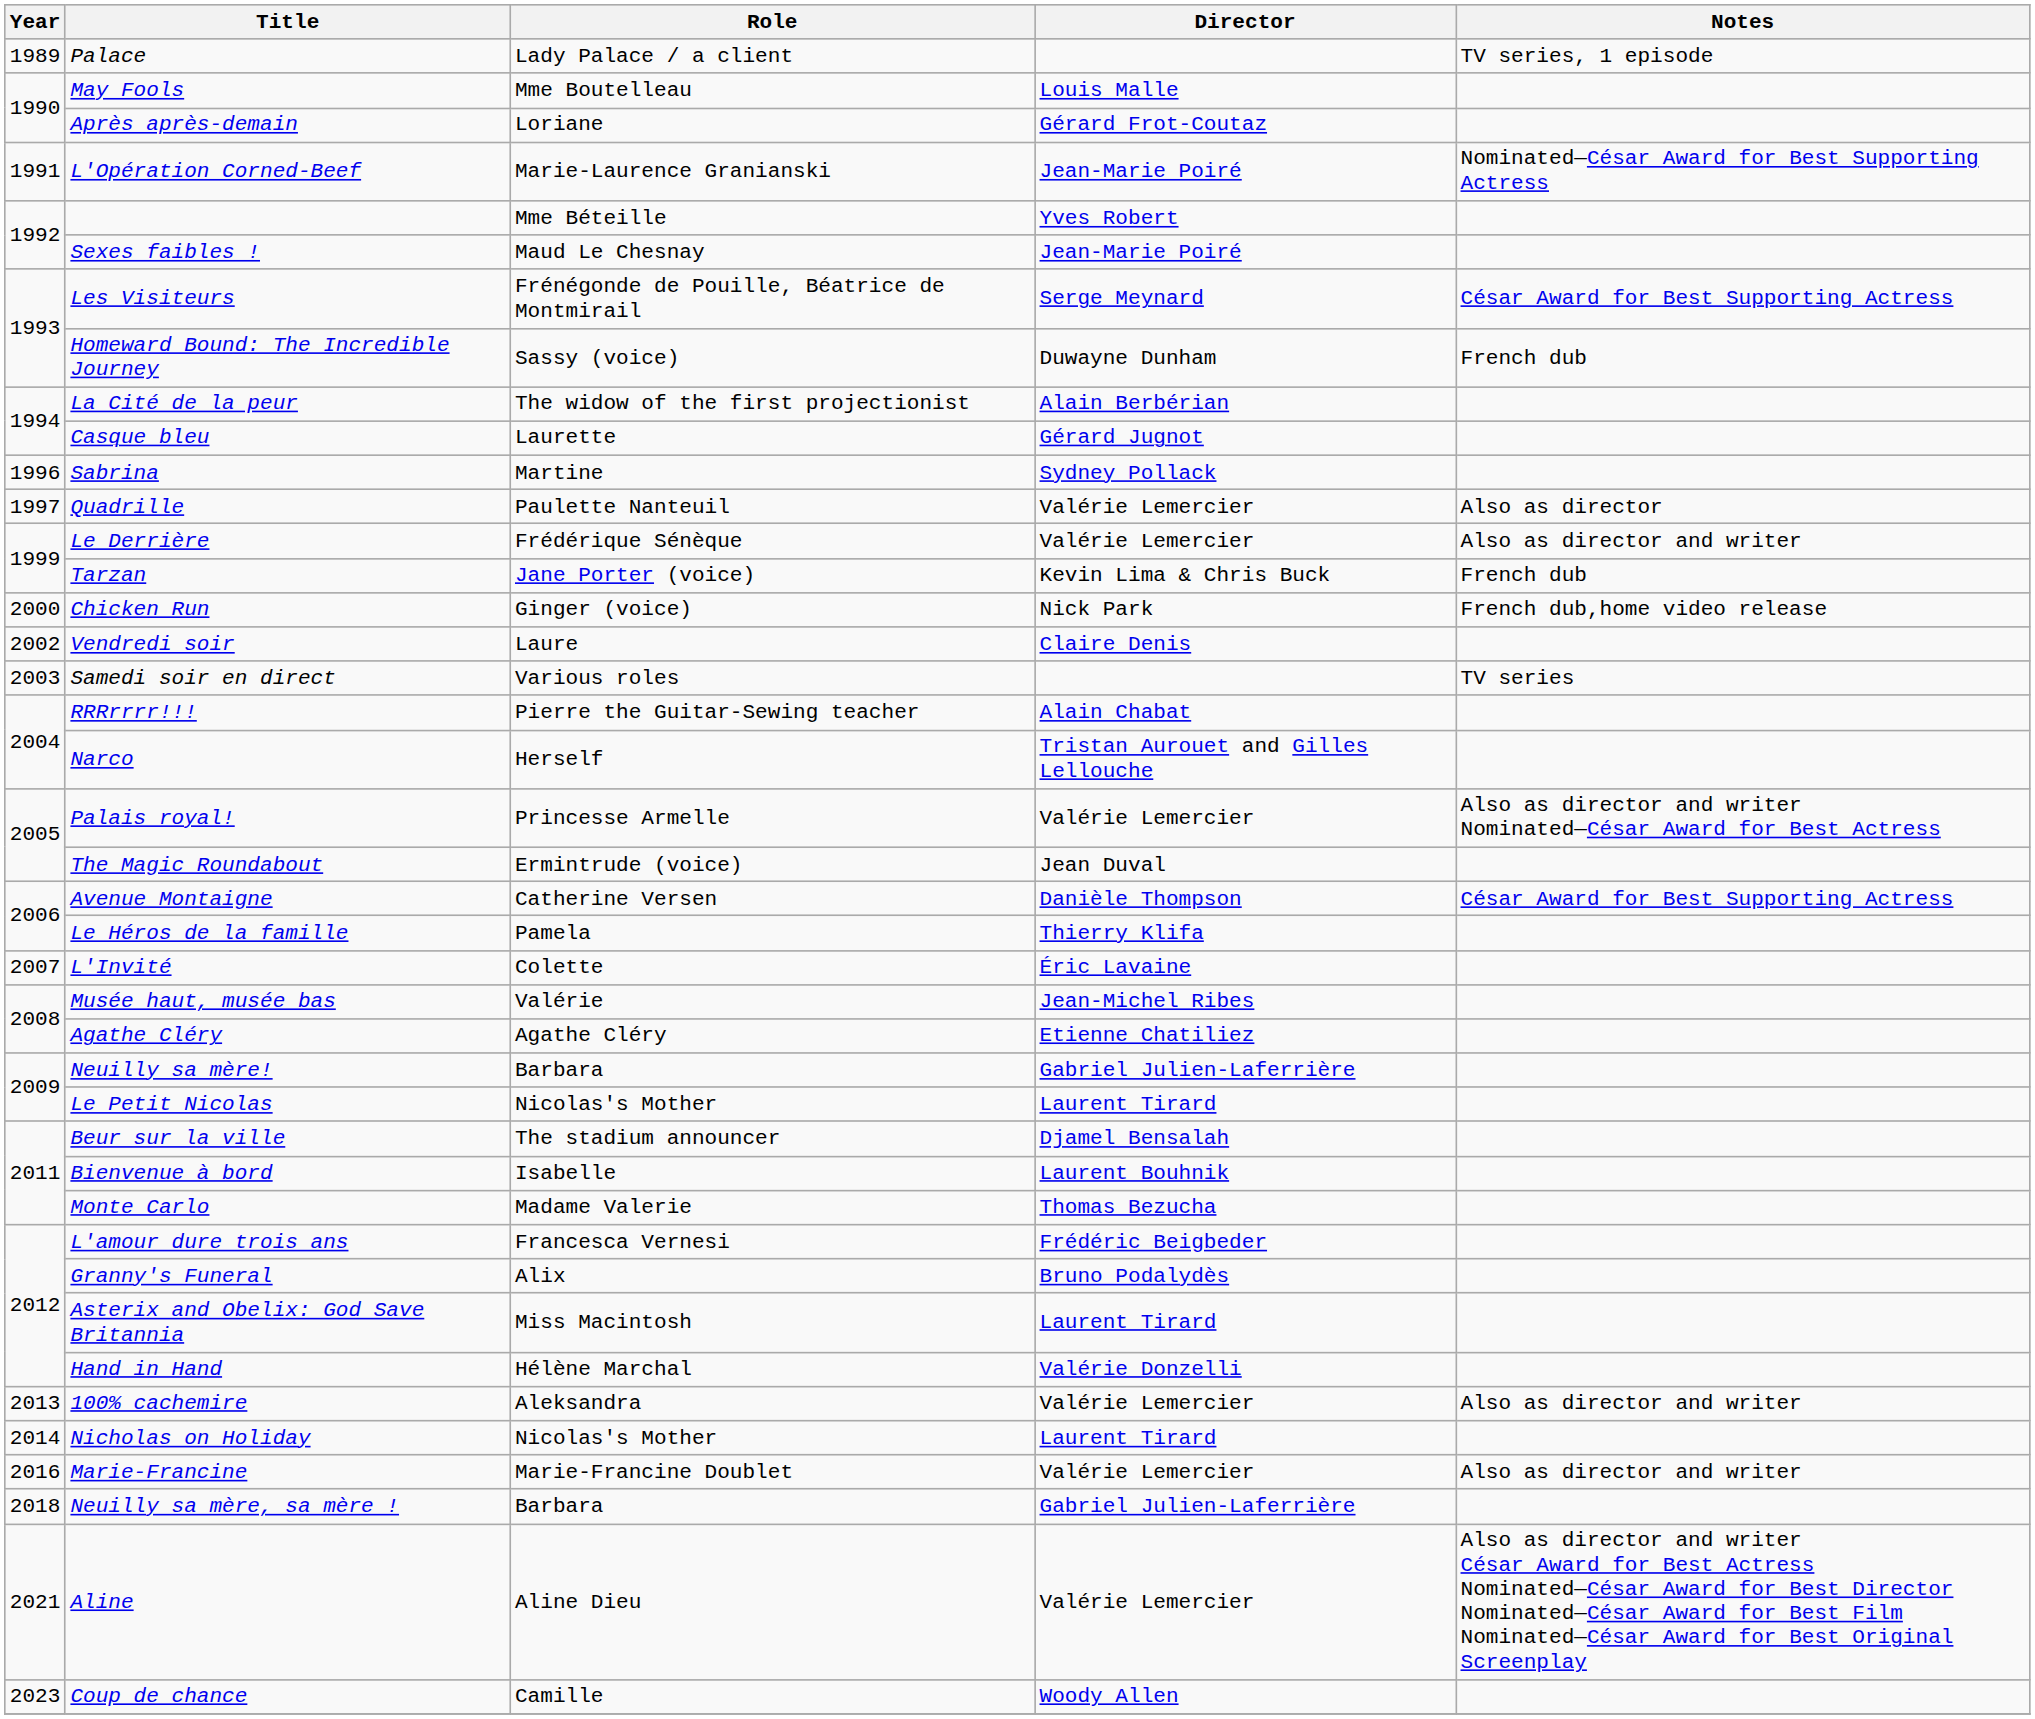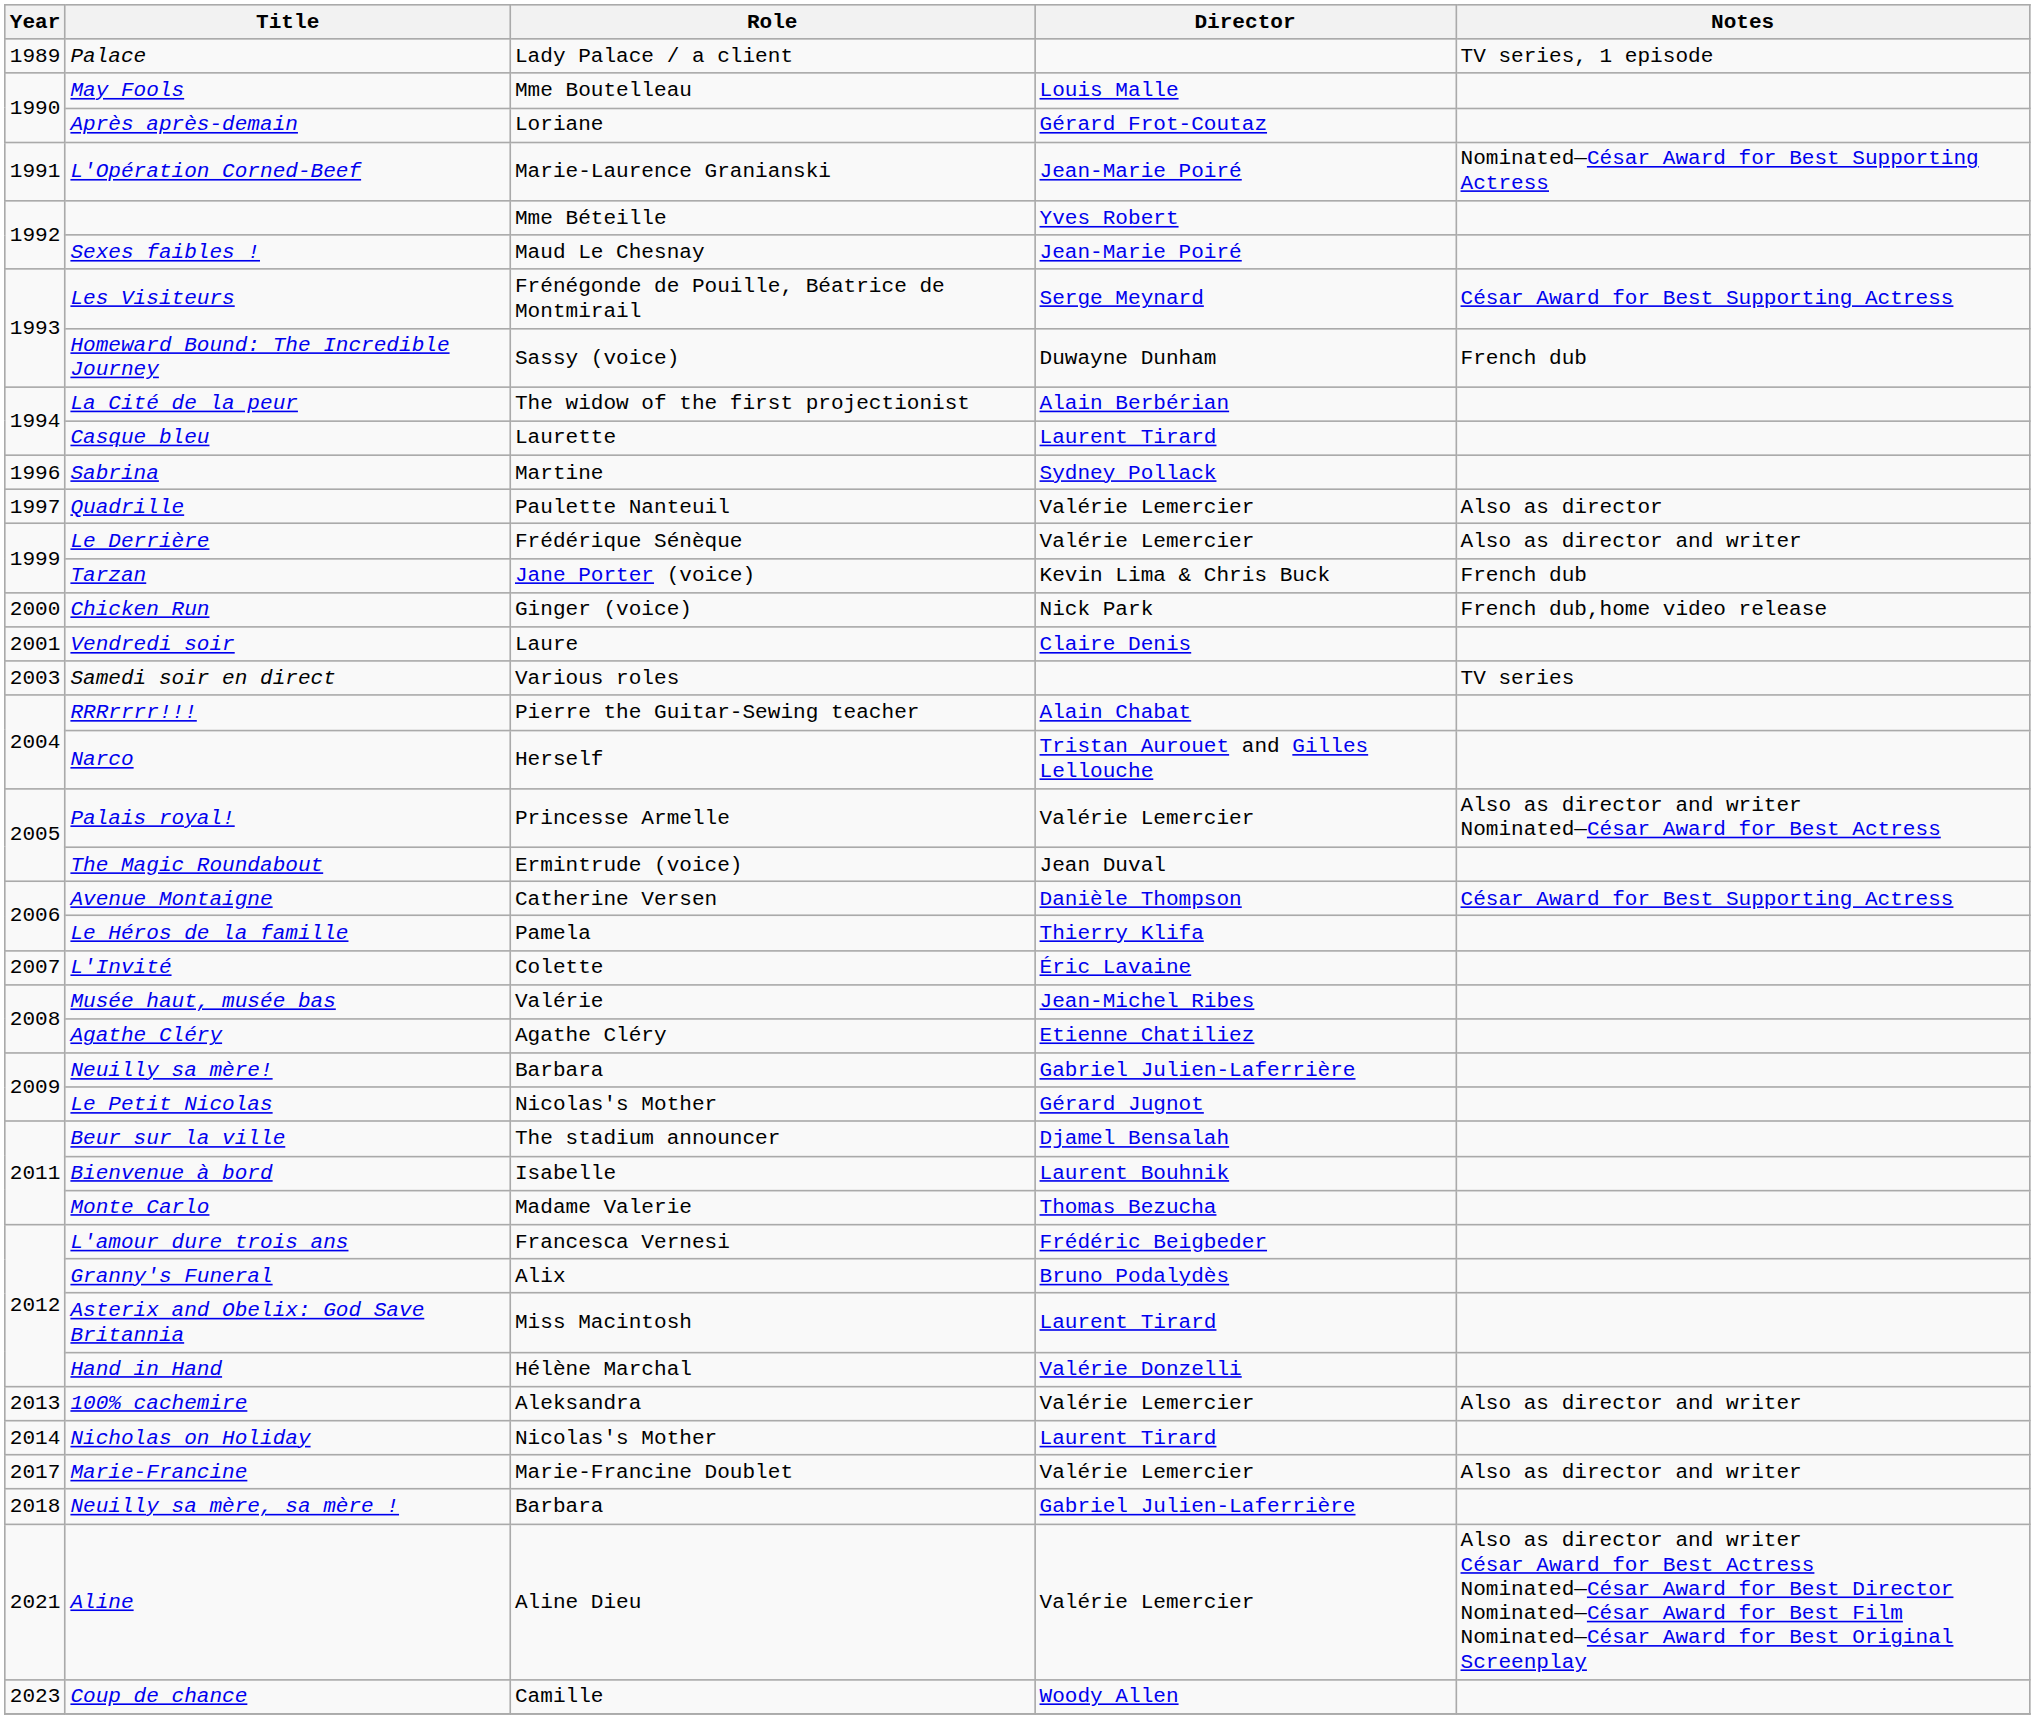 <table class="wikitable sortable">
 <tr>
 <th>Year</th>
 <th>Title</th>
 <th>Role</th>
 <th>Director</th>
 <th class="unsortable">Notes</th>
 </tr>
 <tr>
 <td>1989</td>
 <td><em>Palace</em></td>
 <td>Lady Palace / a client</td>
 <td></td>
 <td>TV series, 1 episode</td>
 </tr>
 <tr>
 <td rowspan=2>1990</td>
 <td><em><a href='#'>May Fools</a></em></td>
 <td>Mme Boutelleau</td>
 <td><a href='#'>Louis Malle</a></td>
 <td></td>
 </tr>
 <tr>
 <td><em><a href='#'>Après après-demain</a></em></td>
 <td>Loriane</td>
 <td><a href='#'>Gérard Frot-Coutaz</a></td>
 <td></td>
 </tr>
 <tr>
 <td>1991</td>
 <td><em><a href='#'>L'Opération Corned-Beef</a></em></td>
 <td>Marie-Laurence Granianski</td>
 <td><a href='#'>Jean-Marie Poiré</a></td>
 <td>Nominated—<a href='#'>César Award for Best Supporting Actress</a></td>
 </tr>
 <tr>
 <td rowspan=2>1992</td>
 <td><em></em></td>
 <td>Mme Béteille</td>
 <td><a href='#'>Yves Robert</a></td>
 <td></td>
 </tr>
 <tr>
 <td><em><a href='#'>Sexes faibles !</a></em></td>
 <td>Maud Le Chesnay</td>
 <td><a href='#'>Jean-Marie Poiré</a></td>
 <td></td>
 </tr>
 <tr>
 <td rowspan="2">1993</td>
 <td><em><a href='#'>Les Visiteurs</a></em></td>
 <td>Frénégonde de Pouille, Béatrice de Montmirail</td>
 <td><a href='#'>Serge Meynard</a></td>
 <td><a href='#'>César Award for Best Supporting Actress</a></td>
 </tr>
 <tr>
 <td><em><a href='#'>Homeward Bound: The Incredible Journey</a></em></td>
 <td>Sassy (voice)</td>
 <td>Duwayne Dunham</td>
 <td>French dub</td>
 </tr>
 <tr>
 <td rowspan=2>1994</td>
 <td><em><a href='#'>La Cité de la peur</a></em></td>
 <td>The widow of the first projectionist</td>
 <td><a href='#'>Alain Berbérian</a></td>
 <td></td>
 </tr>
 <tr>
 <td><em><a href='#'>Casque bleu</a></em></td>
 <td>Laurette</td>
-<td><a href='#'>Gérard Jugnot</a></td>
+<td><a href='#'>Laurent Tirard</a></td>
 <td></td>
 </tr>
 <tr>
 <td>1996</td>
 <td><em><a href='#'>Sabrina</a></em></td>
 <td>Martine</td>
 <td><a href='#'>Sydney Pollack</a></td>
 <td></td>
 </tr>
 <tr>
 <td>1997</td>
 <td><em><a href='#'>Quadrille</a></em></td>
 <td>Paulette Nanteuil</td>
 <td>Valérie Lemercier</td>
 <td>Also as director</td>
 </tr>
 <tr>
 <td rowspan="2">1999</td>
 <td><em><a href='#'>Le Derrière</a></em></td>
 <td>Frédérique Sénèque</td>
 <td>Valérie Lemercier</td>
 <td>Also as director and writer</td>
 </tr>
 <tr>
 <td><em><a href='#'>Tarzan</a></em></td>
 <td><a href='#'>Jane Porter</a> (voice)</td>
 <td>Kevin Lima & Chris Buck</td>
 <td>French dub</td>
 </tr>
 <tr>
 <td>2000</td>
 <td><em><a href='#'>Chicken Run</a></em></td>
 <td>Ginger (voice)</td>
 <td>Nick Park</td>
 <td>French dub,home  video release</td>
 </tr>
 <tr>
-<td>2002</td>
+<td>2001</td>
 <td><em><a href='#'>Vendredi soir</a></em></td>
 <td>Laure</td>
 <td><a href='#'>Claire Denis</a></td>
 <td></td>
 </tr>
 <tr>
 <td>2003</td>
 <td><em>Samedi soir en direct</em></td>
 <td>Various roles</td>
 <td></td>
 <td>TV series</td>
 </tr>
 <tr>
 <td rowspan=2>2004</td>
 <td><em><a href='#'>RRRrrrr!!!</a></em></td>
 <td>Pierre the Guitar-Sewing teacher</td>
 <td><a href='#'>Alain Chabat</a></td>
 <td></td>
 </tr>
 <tr>
 <td><em><a href='#'>Narco</a></em></td>
 <td>Herself</td>
 <td><a href='#'>Tristan Aurouet</a> and <a href='#'>Gilles Lellouche</a></td>
 <td></td>
 </tr>
 <tr>
 <td rowspan="2">2005</td>
 <td><em><a href='#'>Palais royal!</a></em></td>
 <td>Princesse Armelle</td>
 <td>Valérie Lemercier</td>
 <td>Also as director and writer<br>Nominated—<a href='#'>César Award for Best Actress</a></td>
 </tr>
 <tr>
 <td><em><a href='#'>The Magic Roundabout</a></em></td>
 <td>Ermintrude  (voice)</td>
 <td>Jean Duval</td>
 </tr>
 <tr>
 <td rowspan=2>2006</td>
 <td><em><a href='#'>Avenue Montaigne</a></em></td>
 <td>Catherine Versen</td>
 <td><a href='#'>Danièle Thompson</a></td>
 <td><a href='#'>César Award for Best Supporting Actress</a></td>
 </tr>
 <tr>
 <td><em><a href='#'>Le Héros de la famille</a></em></td>
 <td>Pamela</td>
 <td><a href='#'>Thierry Klifa</a></td>
 <td></td>
 </tr>
 <tr>
 <td>2007</td>
 <td><em><a href='#'>L'Invité</a></em></td>
 <td>Colette</td>
 <td><a href='#'>Éric Lavaine</a></td>
 <td></td>
 </tr>
 <tr>
 <td rowspan=2>2008</td>
 <td><em><a href='#'>Musée haut, musée bas</a></em></td>
 <td>Valérie</td>
 <td><a href='#'>Jean-Michel Ribes</a></td>
 <td></td>
 </tr>
 <tr>
 <td><em><a href='#'>Agathe Cléry</a></em></td>
 <td>Agathe Cléry</td>
 <td><a href='#'>Etienne Chatiliez</a></td>
 <td></td>
 </tr>
 <tr>
 <td rowspan=2>2009</td>
 <td><em><a href='#'>Neuilly sa mère!</a></em></td>
 <td>Barbara</td>
 <td><a href='#'>Gabriel Julien-Laferrière</a></td>
 <td></td>
 </tr>
 <tr>
 <td><em><a href='#'>Le Petit Nicolas</a></em></td>
 <td>Nicolas's Mother</td>
-<td><a href='#'>Laurent Tirard</a></td>
+<td><a href='#'>Gérard Jugnot</a></td>
 <td></td>
 </tr>
 <tr>
 <td rowspan=3>2011</td>
 <td><em><a href='#'>Beur sur la ville</a></em></td>
 <td>The stadium announcer</td>
 <td><a href='#'>Djamel Bensalah</a></td>
 <td></td>
 </tr>
 <tr>
 <td><em><a href='#'>Bienvenue à bord</a></em></td>
 <td>Isabelle</td>
 <td><a href='#'>Laurent Bouhnik</a></td>
 <td></td>
 </tr>
 <tr>
 <td><em><a href='#'>Monte Carlo</a></em></td>
 <td>Madame Valerie</td>
 <td><a href='#'>Thomas Bezucha</a></td>
 <td></td>
 </tr>
 <tr>
 <td rowspan=4>2012</td>
 <td><em><a href='#'>L'amour dure trois ans</a></em></td>
 <td>Francesca Vernesi</td>
 <td><a href='#'>Frédéric Beigbeder</a></td>
 <td></td>
 </tr>
 <tr>
 <td><em><a href='#'>Granny's Funeral</a></em></td>
 <td>Alix</td>
 <td><a href='#'>Bruno Podalydès</a></td>
 <td></td>
 </tr>
 <tr>
 <td><em><a href='#'>Asterix and Obelix: God Save Britannia</a></em></td>
 <td>Miss Macintosh</td>
 <td><a href='#'>Laurent Tirard</a></td>
 <td></td>
 </tr>
 <tr>
 <td><em><a href='#'>Hand in Hand</a></em></td>
 <td>Hélène Marchal</td>
 <td><a href='#'>Valérie Donzelli</a></td>
 <td></td>
 </tr>
 <tr>
 <td>2013</td>
 <td><em><a href='#'>100% cachemire</a></em></td>
 <td>Aleksandra</td>
 <td>Valérie Lemercier</td>
 <td>Also as director and writer</td>
 </tr>
 <tr>
 <td>2014</td>
 <td><em><a href='#'>Nicholas on Holiday</a></em></td>
 <td>Nicolas's Mother</td>
 <td><a href='#'>Laurent Tirard</a></td>
 <td></td>
 </tr>
 <tr>
-<td>2016</td>
+<td>2017</td>
 <td><em><a href='#'>Marie-Francine</a></em></td>
 <td>Marie-Francine Doublet</td>
 <td>Valérie Lemercier</td>
 <td>Also as director and writer</td>
 </tr>
 <tr>
 <td>2018</td>
 <td><em><a href='#'>Neuilly sa mère, sa mère !</a></em></td>
 <td>Barbara</td>
 <td><a href='#'>Gabriel Julien-Laferrière</a></td>
 <td></td>
 </tr>
 <tr>
 <td>2021</td>
 <td><em><a href='#'>Aline</a></em></td>
 <td>Aline Dieu</td>
 <td>Valérie Lemercier</td>
 <td>Also as director and writer<br><a href='#'>César Award for Best Actress</a><br>Nominated—<a href='#'>César Award for Best Director</a><br>Nominated—<a href='#'>César Award for Best Film</a><br>Nominated—<a href='#'>César Award for Best Original Screenplay</a></td>
 </tr>
 <tr>
 <td>2023</td>
 <td><em><a href='#'>Coup de chance</a></em></td>
 <td>Camille</td>
 <td><a href='#'>Woody Allen</a></td>
 <td></td>
 </tr>
 <tr>
 </tr>
 </table>
